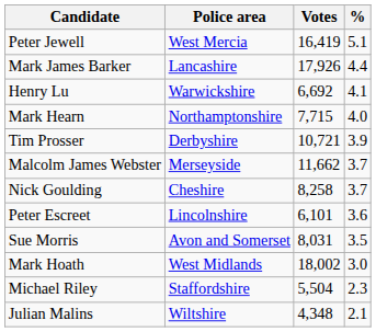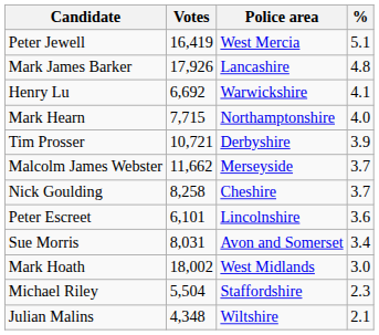 <table class="wikitable">
 <tr>
 <th>Candidate</th>
+<th>Votes</th>
 <th>Police area</th>
-<th>Votes</th>
 <th>%</th>
 </tr>
 <tr>
 <td>Peter Jewell</td>
+<td>16,419</td>
 <td><a href='#'>West Mercia</a></td>
-<td>16,419</td>
 <td>5.1</td>
 </tr>
 <tr>
 <td>Mark James Barker</td>
+<td>17,926</td>
 <td><a href='#'>Lancashire</a></td>
-<td>17,926</td>
-<td>4.4</td>
+<td>4.8</td>
 </tr>
 <tr>
 <td>Henry Lu</td>
+<td>6,692</td>
 <td><a href='#'>Warwickshire</a></td>
-<td>6,692</td>
 <td>4.1</td>
 </tr>
 <tr>
 <td>Mark Hearn</td>
+<td>7,715</td>
 <td><a href='#'>Northamptonshire</a></td>
-<td>7,715</td>
 <td>4.0</td>
 </tr>
 <tr>
 <td>Tim Prosser</td>
+<td>10,721</td>
 <td><a href='#'>Derbyshire</a></td>
-<td>10,721</td>
 <td>3.9</td>
 </tr>
 <tr>
 <td>Malcolm James Webster</td>
+<td>11,662</td>
 <td><a href='#'>Merseyside</a></td>
-<td>11,662</td>
 <td>3.7</td>
 </tr>
 <tr>
 <td>Nick Goulding</td>
+<td>8,258</td>
 <td><a href='#'>Cheshire</a></td>
-<td>8,258</td>
 <td>3.7</td>
 </tr>
 <tr>
 <td>Peter Escreet</td>
+<td>6,101</td>
 <td><a href='#'>Lincolnshire</a></td>
-<td>6,101</td>
 <td>3.6</td>
 </tr>
 <tr>
 <td>Sue Morris</td>
+<td>8,031</td>
 <td><a href='#'>Avon and Somerset</a></td>
-<td>8,031</td>
-<td>3.5</td>
+<td>3.4</td>
 </tr>
 <tr>
 <td>Mark Hoath</td>
+<td>18,002</td>
 <td><a href='#'>West Midlands</a></td>
-<td>18,002</td>
 <td>3.0</td>
 </tr>
 <tr>
 <td>Michael Riley</td>
+<td>5,504</td>
 <td><a href='#'>Staffordshire</a></td>
-<td>5,504</td>
 <td>2.3</td>
 </tr>
 <tr>
 <td>Julian Malins</td>
+<td>4,348</td>
 <td><a href='#'>Wiltshire</a></td>
-<td>4,348</td>
 <td>2.1</td>
 </tr>
 </table>
